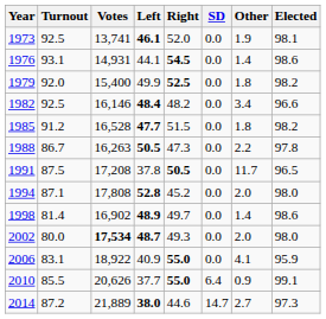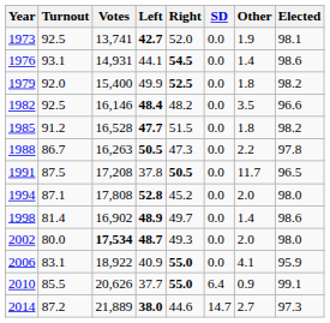 <table class="wikitable sortable" style="font-size: 95%;">
 <tr>
 <th>Year</th>
 <th>Turnout</th>
 <th>Votes</th>
 <th>Left</th>
 <th>Right</th>
 <th><a href='#'>SD</a></th>
 <th>Other</th>
 <th>Elected</th>
 </tr>
 <tr>
 <td><a href='#'>1973</a></td>
 <td>92.5</td>
 <td>13,741</td>
-<td><strong>46.1</strong></td>
+<td><strong>42.7</strong></td>
 <td>52.0</td>
 <td>0.0</td>
 <td>1.9</td>
 <td>98.1</td>
 </tr>
 <tr>
 <td><a href='#'>1976</a></td>
 <td>93.1</td>
 <td>14,931</td>
 <td>44.1</td>
 <td><strong>54.5</strong></td>
 <td>0.0</td>
 <td>1.4</td>
 <td>98.6</td>
 </tr>
 <tr>
 <td><a href='#'>1979</a></td>
 <td>92.0</td>
 <td>15,400</td>
 <td>49.9</td>
 <td><strong>52.5</strong></td>
 <td>0.0</td>
 <td>1.8</td>
 <td>98.2</td>
 </tr>
 <tr>
 <td><a href='#'>1982</a></td>
 <td>92.5</td>
 <td>16,146</td>
 <td><strong>48.4</strong></td>
 <td>48.2</td>
 <td>0.0</td>
-<td>3.4</td>
+<td>3.5</td>
 <td>96.6</td>
 </tr>
 <tr>
 <td><a href='#'>1985</a></td>
 <td>91.2</td>
 <td>16,528</td>
 <td><strong>47.7</strong></td>
 <td>51.5</td>
 <td>0.0</td>
 <td>1.8</td>
 <td>98.2</td>
 </tr>
 <tr>
 <td><a href='#'>1988</a></td>
 <td>86.7</td>
 <td>16,263</td>
 <td><strong>50.5</strong></td>
 <td>47.3</td>
 <td>0.0</td>
 <td>2.2</td>
 <td>97.8</td>
 </tr>
 <tr>
 <td><a href='#'>1991</a></td>
 <td>87.5</td>
 <td>17,208</td>
 <td>37.8</td>
 <td><strong>50.5</strong></td>
 <td>0.0</td>
 <td>11.7</td>
 <td>96.5</td>
 </tr>
 <tr>
 <td><a href='#'>1994</a></td>
 <td>87.1</td>
 <td>17,808</td>
 <td><strong>52.8</strong></td>
 <td>45.2</td>
 <td>0.0</td>
 <td>2.0</td>
 <td>98.0</td>
 </tr>
 <tr>
 <td><a href='#'>1998</a></td>
 <td>81.4</td>
 <td>16,902</td>
 <td><strong>48.9</strong></td>
 <td>49.7</td>
 <td>0.0</td>
 <td>1.4</td>
 <td>98.6</td>
 </tr>
 <tr>
 <td><a href='#'>2002</a></td>
 <td>80.0</td>
 <td><strong>17,534</strong></td>
 <td><strong>48.7</strong></td>
 <td>49.3</td>
 <td>0.0</td>
 <td>2.0</td>
 <td>98.0</td>
 </tr>
 <tr>
 <td><a href='#'>2006</a></td>
 <td>83.1</td>
 <td>18,922</td>
 <td>40.9</td>
 <td><strong>55.0</strong></td>
 <td>0.0</td>
 <td>4.1</td>
 <td>95.9</td>
 </tr>
 <tr>
 <td><a href='#'>2010</a></td>
 <td>85.5</td>
 <td>20,626</td>
 <td>37.7</td>
 <td><strong>55.0</strong></td>
 <td>6.4</td>
 <td>0.9</td>
 <td>99.1</td>
 </tr>
 <tr>
 <td><a href='#'>2014</a></td>
 <td>87.2</td>
 <td>21,889</td>
 <td><strong>38.0</strong></td>
 <td>44.6</td>
 <td>14.7</td>
 <td>2.7</td>
 <td>97.3</td>
 </tr>
 </table>
